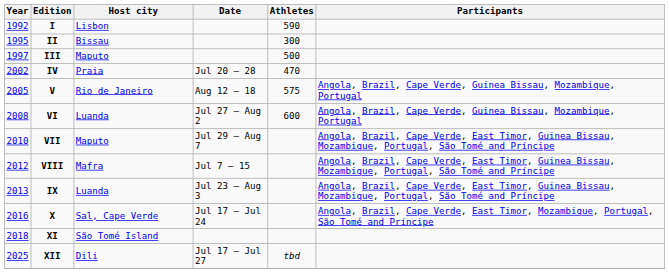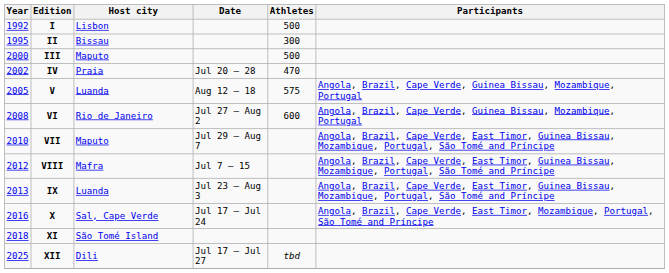 <table class="wikitable" style="font-size:95%;">
 <tr>
 <th width=25px>Year</th>
 <th width=25px>Edition</th>
 <th width=155px>Host city</th>
 <th width=95px>Date</th>
 <th width=25px>Athletes</th>
 <th width=465px>Participants</th>
 </tr>
 <tr>
 <td><a href='#'>1992</a></td>
 <td align=center><strong>I</strong></td>
 <td> <a href='#'>Lisbon</a></td>
 <td></td>
-<td align=center>590</td>
+<td align=center>500</td>
 <td></td>
 </tr>
 <tr>
 <td><a href='#'>1995</a></td>
 <td align=center><strong>II</strong></td>
 <td> <a href='#'>Bissau</a></td>
 <td></td>
 <td align=center>300</td>
 <td></td>
 </tr>
 <tr>
-<td><a href='#'>1997</a></td>
+<td><a href='#'>2000</a></td>
 <td align=center><strong>III</strong></td>
 <td> <a href='#'>Maputo</a></td>
 <td></td>
 <td align=center>500</td>
 <td></td>
 </tr>
 <tr>
 <td><a href='#'>2002</a></td>
 <td align=center><strong>IV</strong></td>
 <td> <a href='#'>Praia</a></td>
 <td>Jul 20 – 28</td>
 <td align=center>470</td>
 <td></td>
 </tr>
 <tr>
 <td><a href='#'>2005</a></td>
 <td align=center><strong>V</strong></td>
-<td> <a href='#'>Rio de Janeiro</a></td>
+<td> <a href='#'>Luanda</a></td>
 <td>Aug 12 – 18</td>
 <td align=center>575</td>
 <td><a href='#'>Angola</a>, <a href='#'>Brazil</a>, <a href='#'>Cape Verde</a>, <a href='#'>Guinea Bissau</a>, <a href='#'>Mozambique</a>, <a href='#'>Portugal</a></td>
 </tr>
 <tr>
 <td><a href='#'>2008</a></td>
 <td align=center><strong>VI</strong></td>
-<td> <a href='#'>Luanda</a></td>
+<td> <a href='#'>Rio de Janeiro</a></td>
 <td>Jul 27 – Aug 2</td>
 <td align=center>600</td>
 <td><a href='#'>Angola</a>, <a href='#'>Brazil</a>, <a href='#'>Cape Verde</a>, <a href='#'>Guinea Bissau</a>, <a href='#'>Mozambique</a>, <a href='#'>Portugal</a></td>
 </tr>
 <tr>
 <td><a href='#'>2010</a></td>
 <td align=center><strong>VII</strong></td>
 <td> <a href='#'>Maputo</a></td>
 <td>Jul 29 – Aug 7</td>
 <td align=center></td>
 <td><a href='#'>Angola</a>, <a href='#'>Brazil</a>, <a href='#'>Cape Verde</a>, <a href='#'>East Timor</a>, <a href='#'>Guinea Bissau</a>, <a href='#'>Mozambique</a>, <a href='#'>Portugal</a>, <a href='#'>São Tomé and Príncipe</a></td>
 </tr>
 <tr>
 <td><a href='#'>2012</a></td>
 <td align=center><strong>VIII</strong></td>
 <td> <a href='#'>Mafra</a></td>
 <td>Jul 7 – 15</td>
 <td align=center></td>
 <td><a href='#'>Angola</a>, <a href='#'>Brazil</a>, <a href='#'>Cape Verde</a>, <a href='#'>East Timor</a>, <a href='#'>Guinea Bissau</a>, <a href='#'>Mozambique</a>, <a href='#'>Portugal</a>, <a href='#'>São Tomé and Príncipe</a></td>
 </tr>
 <tr>
 <td><a href='#'>2013</a></td>
 <td align=center><strong>IX</strong></td>
 <td> <a href='#'>Luanda</a></td>
 <td>Jul 23 – Aug 3</td>
 <td align=center></td>
 <td><a href='#'>Angola</a>, <a href='#'>Brazil</a>, <a href='#'>Cape Verde</a>, <a href='#'>East Timor</a>, <a href='#'>Guinea Bissau</a>, <a href='#'>Mozambique</a>, <a href='#'>Portugal</a>, <a href='#'>São Tomé and Príncipe</a></td>
 </tr>
 <tr>
 <td><a href='#'>2016</a></td>
 <td align=center><strong>X</strong></td>
 <td> <a href='#'>Sal, Cape Verde</a></td>
 <td>Jul 17 – Jul 24</td>
 <td align=center></td>
 <td><a href='#'>Angola</a>, <a href='#'>Brazil</a>, <a href='#'>Cape Verde</a>, <a href='#'>East Timor</a>, <a href='#'>Mozambique</a>, <a href='#'>Portugal</a>, <a href='#'>São Tomé and Príncipe</a></td>
 </tr>
 <tr>
 <td><a href='#'>2018</a></td>
 <td align=center><strong>XI</strong></td>
 <td> <a href='#'>São Tomé Island</a></td>
 <td></td>
 <td align=center></td>
 <td></td>
 </tr>
 <tr>
 <td><a href='#'>2025</a></td>
 <td align=center><strong>XII</strong></td>
 <td> <a href='#'>Dili</a></td>
 <td>Jul 17 – Jul 27</td>
 <td align=center><em>tbd</em></td>
 <td></td>
 </tr>
 <tr>
 </tr>
 </table>
